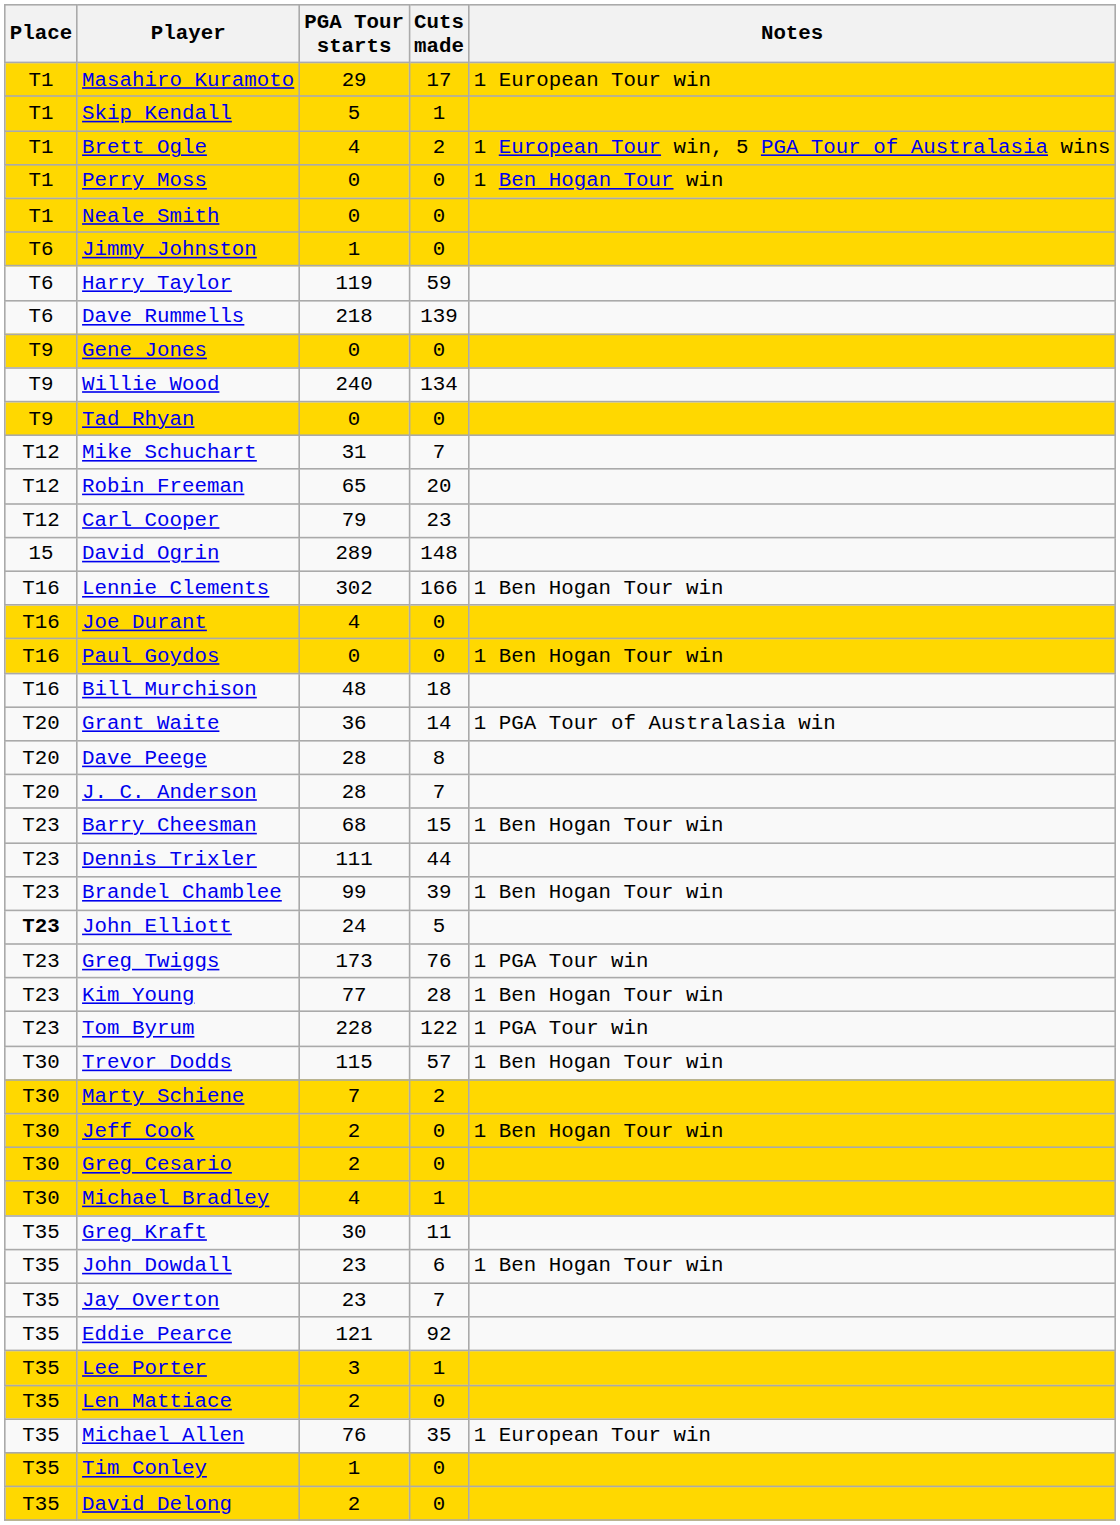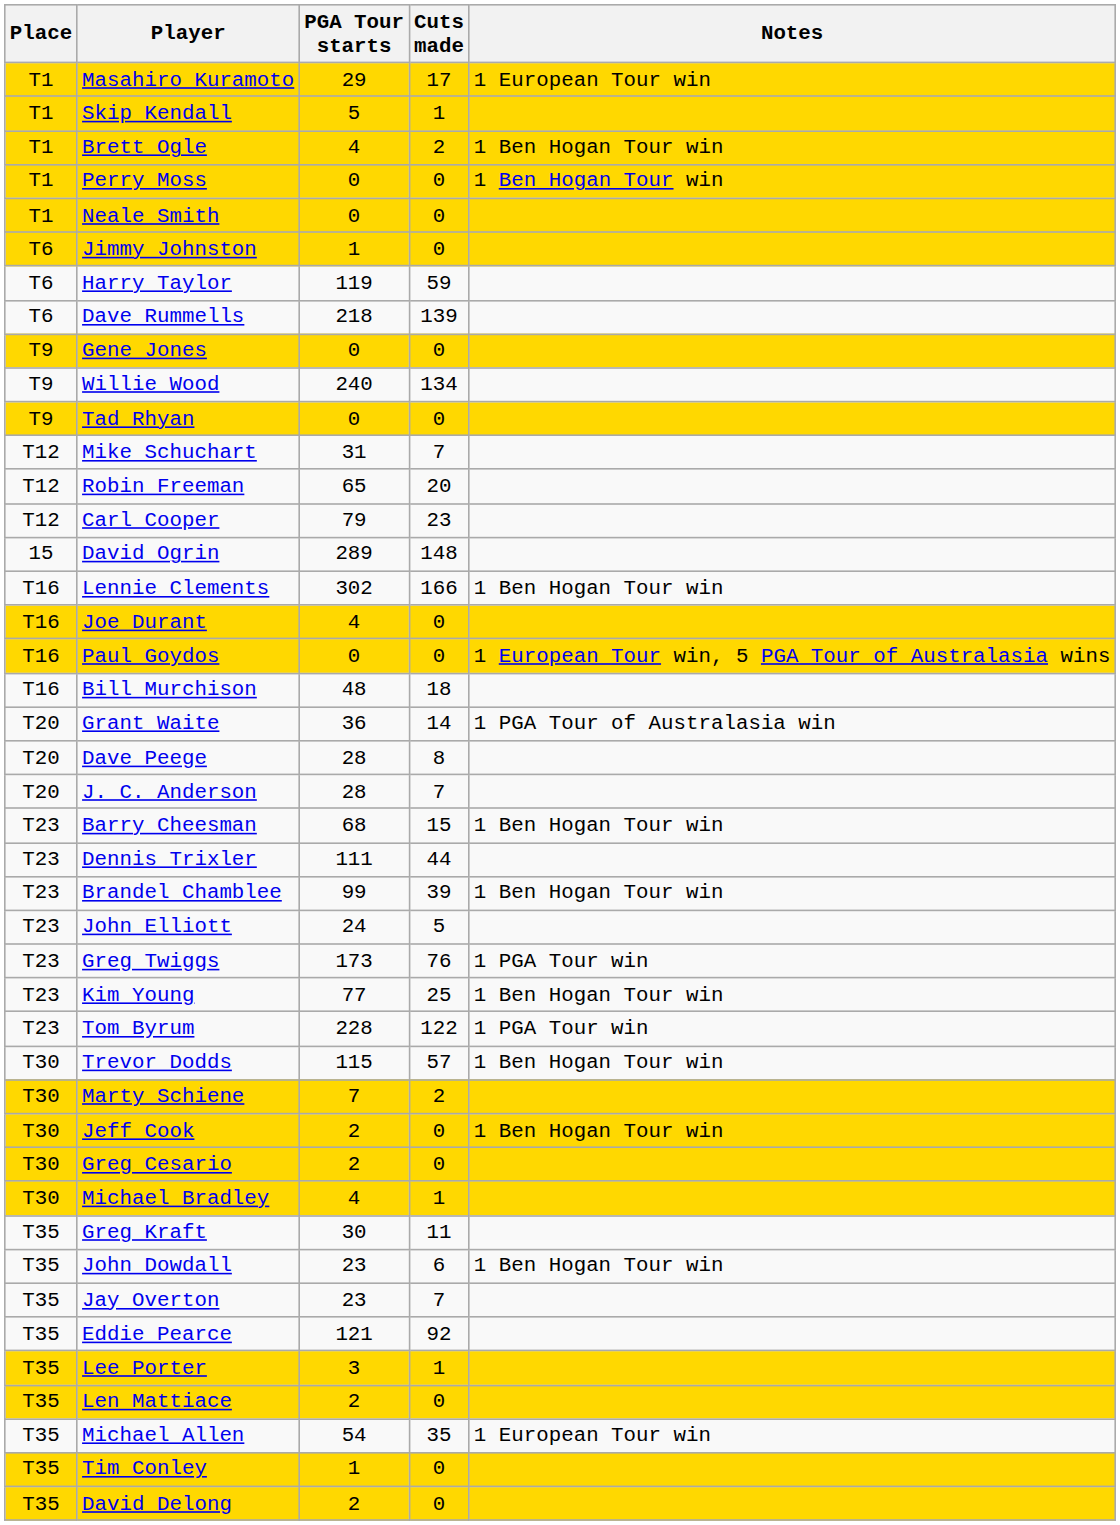 <table class="wikitable sortable" style="text-align:center">
 <tr>
 <th>Place</th>
 <th>Player</th>
 <th>PGA Tour<br>starts</th>
 <th>Cuts<br>made</th>
 <th>Notes</th>
 </tr>
 <tr style="background:#FFD800;">
 <td>T1</td>
 <td align=left> <a href='#'>Masahiro Kuramoto</a></td>
 <td>29</td>
 <td>17</td>
 <td align=left>1 European Tour win</td>
 </tr>
 <tr style="background:#FFD800;">
 <td>T1</td>
 <td align=left> <a href='#'>Skip Kendall</a></td>
 <td>5</td>
 <td>1</td>
 <td align=left></td>
 </tr>
 <tr style="background:#FFD800;">
 <td>T1</td>
 <td align=left> <a href='#'>Brett Ogle</a></td>
 <td>4</td>
 <td>2</td>
-<td align=left>1 <a href='#'>European Tour</a> win, 5 <a href='#'>PGA Tour of Australasia</a> wins</td>
+<td align=left>1 Ben Hogan Tour win</td>
 </tr>
 <tr style="background:#FFD800;">
 <td>T1</td>
 <td align=left> <a href='#'>Perry Moss</a></td>
 <td>0</td>
 <td>0</td>
 <td align=left>1 <a href='#'>Ben Hogan Tour</a> win</td>
 </tr>
 <tr style="background:#FFD800;">
 <td>T1</td>
 <td align=left> <a href='#'>Neale Smith</a></td>
 <td>0</td>
 <td>0</td>
 <td align=left></td>
 </tr>
 <tr style="background:#FFD800;">
 <td>T6</td>
 <td align=left> <a href='#'>Jimmy Johnston</a></td>
 <td>1</td>
 <td>0</td>
 <td align=left></td>
 </tr>
 <tr>
 <td>T6</td>
 <td align=left> <a href='#'>Harry Taylor</a></td>
 <td>119</td>
 <td>59</td>
 <td align=left></td>
 </tr>
 <tr>
 <td>T6</td>
 <td align=left> <a href='#'>Dave Rummells</a></td>
 <td>218</td>
 <td>139</td>
 <td align=left></td>
 </tr>
 <tr style="background:#FFD800;">
 <td>T9</td>
 <td align=left> <a href='#'>Gene Jones</a></td>
 <td>0</td>
 <td>0</td>
 <td align=left></td>
 </tr>
 <tr>
 <td>T9</td>
 <td align=left> <a href='#'>Willie Wood</a></td>
 <td>240</td>
 <td>134</td>
 <td align=left></td>
 </tr>
 <tr style="background:#FFD800;">
 <td>T9</td>
 <td align=left> <a href='#'>Tad Rhyan</a></td>
 <td>0</td>
 <td>0</td>
 <td align=left></td>
 </tr>
 <tr>
 <td>T12</td>
 <td align=left> <a href='#'>Mike Schuchart</a></td>
 <td>31</td>
 <td>7</td>
 <td align=left></td>
 </tr>
 <tr>
 <td>T12</td>
 <td align=left> <a href='#'>Robin Freeman</a></td>
 <td>65</td>
 <td>20</td>
 <td align=left></td>
 </tr>
 <tr>
 <td>T12</td>
 <td align=left> <a href='#'>Carl Cooper</a></td>
 <td>79</td>
 <td>23</td>
 <td align=left></td>
 </tr>
 <tr>
 <td>15</td>
 <td align=left> <a href='#'>David Ogrin</a></td>
 <td>289</td>
 <td>148</td>
 <td align=left></td>
 </tr>
 <tr>
 <td>T16</td>
 <td align=left> <a href='#'>Lennie Clements</a></td>
 <td>302</td>
 <td>166</td>
 <td align=left>1 Ben Hogan Tour win</td>
 </tr>
 <tr style="background:#FFD800;">
 <td>T16</td>
 <td align=left> <a href='#'>Joe Durant</a></td>
 <td>4</td>
 <td>0</td>
 <td align=left></td>
 </tr>
 <tr style="background:#FFD800;">
 <td>T16</td>
 <td align=left> <a href='#'>Paul Goydos</a></td>
 <td>0</td>
 <td>0</td>
-<td align=left>1 Ben Hogan Tour win</td>
+<td align=left>1 <a href='#'>European Tour</a> win, 5 <a href='#'>PGA Tour of Australasia</a> wins</td>
 </tr>
 <tr>
 <td>T16</td>
 <td align=left> <a href='#'>Bill Murchison</a></td>
 <td>48</td>
 <td>18</td>
 <td align=left></td>
 </tr>
 <tr>
 <td>T20</td>
 <td align=left> <a href='#'>Grant Waite</a></td>
 <td>36</td>
 <td>14</td>
 <td align=left>1 PGA Tour of Australasia win</td>
 </tr>
 <tr>
 <td>T20</td>
 <td align=left> <a href='#'>Dave Peege</a></td>
 <td>28</td>
 <td>8</td>
 <td align=left></td>
 </tr>
 <tr>
 <td>T20</td>
 <td align=left> <a href='#'>J. C. Anderson</a></td>
 <td>28</td>
 <td>7</td>
 <td align=left></td>
 </tr>
 <tr>
 <td>T23</td>
 <td align=left> <a href='#'>Barry Cheesman</a></td>
 <td>68</td>
 <td>15</td>
 <td align=left>1 Ben Hogan Tour win</td>
 </tr>
 <tr>
 <td>T23</td>
 <td align=left> <a href='#'>Dennis Trixler</a></td>
 <td>111</td>
 <td>44</td>
 <td align=left></td>
 </tr>
 <tr>
 <td>T23</td>
 <td align=left> <a href='#'>Brandel Chamblee</a></td>
 <td>99</td>
 <td>39</td>
 <td align=left>1 Ben Hogan Tour win</td>
 </tr>
 <tr>
-<td><strong>T23</strong></td>
+<td>T23</td>
 <td align=left> <a href='#'>John Elliott</a></td>
 <td>24</td>
 <td>5</td>
 <td align=left></td>
 </tr>
 <tr>
 <td>T23</td>
 <td align=left> <a href='#'>Greg Twiggs</a></td>
 <td>173</td>
 <td>76</td>
 <td align=left>1 PGA Tour win</td>
 </tr>
 <tr>
 <td>T23</td>
 <td align=left> <a href='#'>Kim Young</a></td>
 <td>77</td>
-<td>28</td>
+<td>25</td>
 <td align=left>1 Ben Hogan Tour win</td>
 </tr>
 <tr>
 <td>T23</td>
 <td align=left> <a href='#'>Tom Byrum</a></td>
 <td>228</td>
 <td>122</td>
 <td align=left>1 PGA Tour win</td>
 </tr>
 <tr>
 <td>T30</td>
 <td align=left> <a href='#'>Trevor Dodds</a></td>
 <td>115</td>
 <td>57</td>
 <td align=left>1 Ben Hogan Tour win</td>
 </tr>
 <tr style="background:#FFD800;">
 <td>T30</td>
 <td align=left> <a href='#'>Marty Schiene</a></td>
 <td>7</td>
 <td>2</td>
 <td align=left></td>
 </tr>
 <tr style="background:#FFD800;">
 <td>T30</td>
 <td align=left> <a href='#'>Jeff Cook</a></td>
 <td>2</td>
 <td>0</td>
 <td align=left>1 Ben Hogan Tour win</td>
 </tr>
 <tr style="background:#FFD800;">
 <td>T30</td>
 <td align=left> <a href='#'>Greg Cesario</a></td>
 <td>2</td>
 <td>0</td>
 <td align=left></td>
 </tr>
 <tr style="background:#FFD800;">
 <td>T30</td>
 <td align=left> <a href='#'>Michael Bradley</a></td>
 <td>4</td>
 <td>1</td>
 <td align=left></td>
 </tr>
 <tr>
 <td>T35</td>
 <td align=left> <a href='#'>Greg Kraft</a></td>
 <td>30</td>
 <td>11</td>
 <td align=left></td>
 </tr>
 <tr>
 <td>T35</td>
 <td align=left> <a href='#'>John Dowdall</a></td>
 <td>23</td>
 <td>6</td>
 <td align=left>1 Ben Hogan Tour win</td>
 </tr>
 <tr>
 <td>T35</td>
 <td align=left> <a href='#'>Jay Overton</a></td>
 <td>23</td>
 <td>7</td>
 <td align=left></td>
 </tr>
 <tr>
 <td>T35</td>
 <td align=left> <a href='#'>Eddie Pearce</a></td>
 <td>121</td>
 <td>92</td>
 <td align=left></td>
 </tr>
 <tr style="background:#FFD800;">
 <td>T35</td>
 <td align=left> <a href='#'>Lee Porter</a></td>
 <td>3</td>
 <td>1</td>
 <td align=left></td>
 </tr>
 <tr style="background:#FFD800;">
 <td>T35</td>
 <td align=left> <a href='#'>Len Mattiace</a></td>
 <td>2</td>
 <td>0</td>
 <td align=left></td>
 </tr>
 <tr>
 <td>T35</td>
 <td align=left> <a href='#'>Michael Allen</a></td>
-<td>76</td>
+<td>54</td>
 <td>35</td>
 <td align=left>1 European Tour win</td>
 </tr>
 <tr style="background:#FFD800;">
 <td>T35</td>
 <td align=left> <a href='#'>Tim Conley</a></td>
 <td>1</td>
 <td>0</td>
 <td align=left></td>
 </tr>
 <tr style="background:#FFD800;">
 <td>T35</td>
 <td align=left> <a href='#'>David Delong</a></td>
 <td>2</td>
 <td>0</td>
 <td align=left></td>
 </tr>
 </table>
